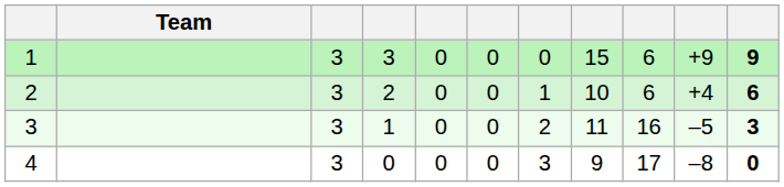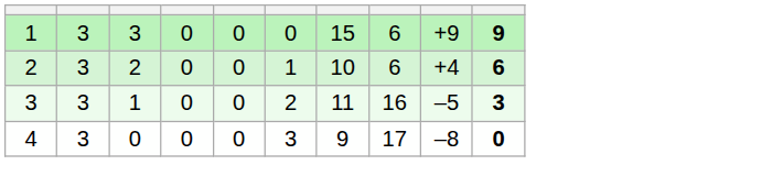 <table class="wikitable" style="text-align: center; font-size: 100%;">
 <tr>
 <th width="30"></th>
-<th width="175">Team</th>
 <th width="30"></th>
 <th width="30"></th>
 <th width="30"></th>
 <th width="30"></th>
 <th width="30"></th>
 <th width="30"></th>
 <th width="30"></th>
 <th width="30"></th>
 <th width="30"></th>
 </tr>
 <tr style="background-color: #bbf3bb;">
 <td>1</td>
-<td align=left></td>
 <td>3</td>
 <td>3</td>
 <td>0</td>
 <td>0</td>
 <td>0</td>
 <td>15</td>
 <td>6</td>
 <td>+9</td>
 <td><strong>9</strong></td>
 </tr>
 <tr style="background-color: #d5f4d5;">
 <td>2</td>
-<td align=left></td>
 <td>3</td>
 <td>2</td>
 <td>0</td>
 <td>0</td>
 <td>1</td>
 <td>10</td>
 <td>6</td>
 <td>+4</td>
 <td><strong>6</strong></td>
 </tr>
 <tr style="background-color: #edfced;">
 <td>3</td>
-<td align=left></td>
 <td>3</td>
 <td>1</td>
 <td>0</td>
 <td>0</td>
 <td>2</td>
 <td>11</td>
 <td>16</td>
 <td>–5</td>
 <td><strong>3</strong></td>
 </tr>
 <tr style="background-color: #fefffe;">
 <td>4</td>
-<td align=left></td>
 <td>3</td>
 <td>0</td>
 <td>0</td>
 <td>0</td>
 <td>3</td>
 <td>9</td>
 <td>17</td>
 <td>–8</td>
 <td><strong>0</strong></td>
 </tr>
 </table>
